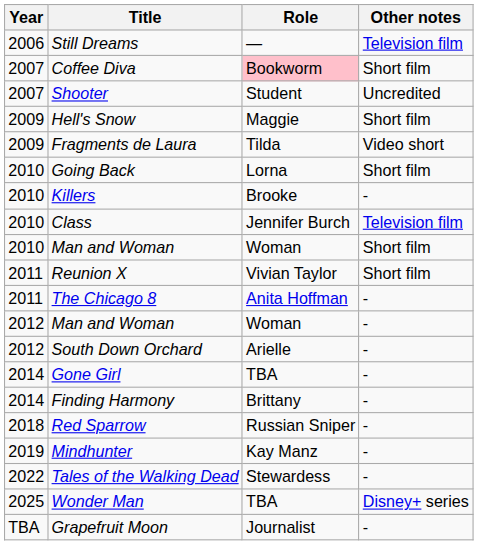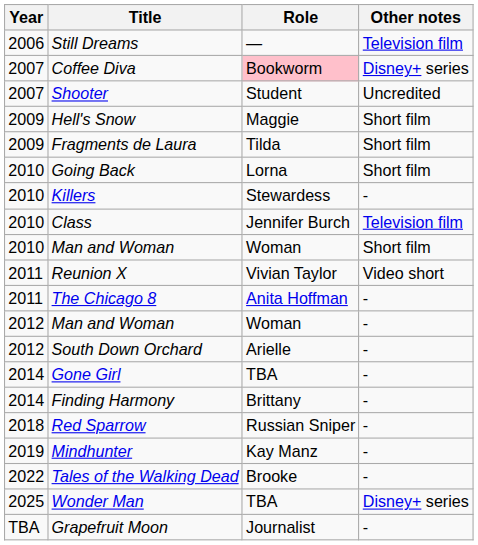 <table class="wikitable" style="font-size: 95%">
 <tr>
 <th>Year</th>
 <th>Title</th>
 <th>Role</th>
 <th>Other notes</th>
 </tr>
 <tr>
 <td>2006</td>
 <td><em>Still Dreams</em></td>
 <td>—</td>
 <td><a href='#'>Television film</a></td>
 </tr>
 <tr>
 <td>2007</td>
 <td><em>Coffee Diva</em></td>
 <td style="background: pink;">Bookworm</td>
-<td>Short film</td>
+<td><a href='#'>Disney+</a> series</td>
 </tr>
 <tr>
 <td>2007</td>
 <td><em><a href='#'>Shooter</a></em></td>
 <td>Student</td>
 <td>Uncredited</td>
 </tr>
 <tr>
 <td>2009</td>
 <td><em>Hell's Snow</em></td>
 <td>Maggie</td>
 <td>Short film</td>
 </tr>
 <tr>
 <td>2009</td>
 <td><em>Fragments de Laura</em></td>
 <td>Tilda</td>
-<td>Video short</td>
+<td>Short film</td>
 </tr>
 <tr>
 <td>2010</td>
 <td><em>Going Back</em></td>
 <td>Lorna</td>
 <td>Short film</td>
 </tr>
 <tr>
 <td>2010</td>
 <td><em><a href='#'>Killers</a></em></td>
-<td>Brooke</td>
+<td>Stewardess</td>
 <td>-</td>
 </tr>
 <tr>
 <td>2010</td>
 <td><em>Class</em></td>
 <td>Jennifer Burch</td>
 <td><a href='#'>Television film</a></td>
 </tr>
 <tr>
 <td>2010</td>
 <td><em>Man and Woman</em></td>
 <td>Woman</td>
 <td>Short film</td>
 </tr>
 <tr>
 <td>2011</td>
 <td><em>Reunion X</em></td>
 <td>Vivian Taylor</td>
-<td>Short film</td>
+<td>Video short</td>
 </tr>
 <tr>
 <td>2011</td>
 <td><em><a href='#'>The Chicago 8</a></em></td>
 <td><a href='#'>Anita Hoffman</a></td>
 <td>-</td>
 </tr>
 <tr>
 <td>2012</td>
 <td><em>Man and Woman</em></td>
 <td>Woman</td>
 <td>-</td>
 </tr>
 <tr>
 <td>2012</td>
 <td><em>South Down Orchard</em></td>
 <td>Arielle</td>
 <td>-</td>
 </tr>
 <tr>
 <td>2014</td>
 <td><em><a href='#'>Gone Girl</a></em></td>
 <td>TBA</td>
 <td>-</td>
 </tr>
 <tr>
 <td>2014</td>
 <td><em>Finding Harmony</em></td>
 <td>Brittany</td>
 <td>-</td>
 </tr>
 <tr>
 <td>2018</td>
 <td><em><a href='#'>Red Sparrow</a></em></td>
 <td>Russian Sniper</td>
 <td>-</td>
 </tr>
 <tr>
 <td>2019</td>
 <td><em><a href='#'>Mindhunter</a></em></td>
 <td>Kay Manz</td>
 <td>-</td>
 </tr>
 <tr>
 <td>2022</td>
 <td><em><a href='#'>Tales of the Walking Dead</a></em></td>
-<td>Stewardess</td>
+<td>Brooke</td>
 <td>-</td>
 </tr>
 <tr>
 <td>2025</td>
 <td><em><a href='#'>Wonder Man</a></em></td>
 <td>TBA</td>
 <td><a href='#'>Disney+</a> series</td>
 </tr>
 <tr>
 <td>TBA</td>
 <td><em>Grapefruit Moon</em></td>
 <td>Journalist</td>
 <td>-</td>
 </tr>
 </table>
